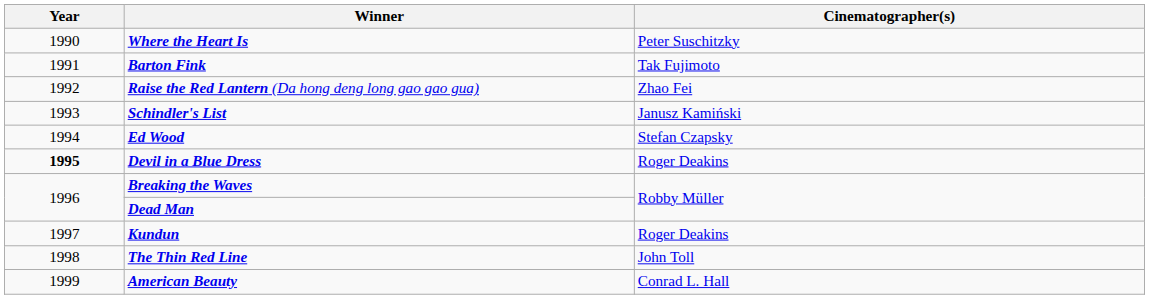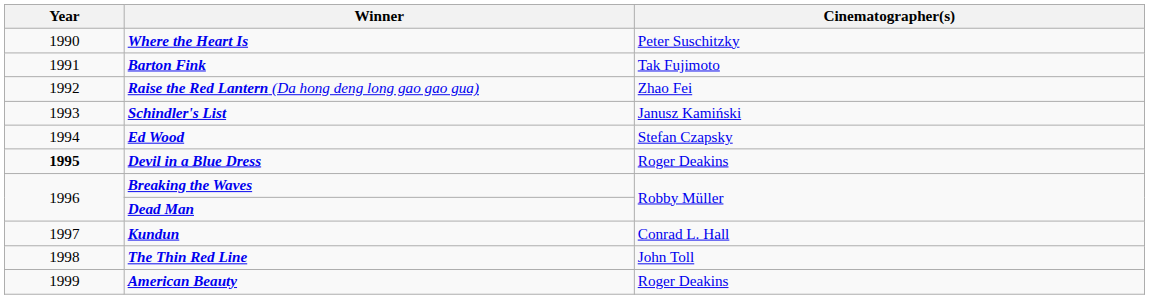 <table class="wikitable" style="width:95%;" cellpadding="5">
 <tr>
 <th style="width:100px;"><strong>Year</strong></th>
 <th style="width:450px;"><strong>Winner</strong></th>
 <th style="width:450px;"><strong>Cinematographer(s)</strong></th>
 </tr>
 <tr>
 <td style="text-align:center;">1990</td>
 <td><strong><em><a href='#'>Where the Heart Is</a></em></strong></td>
 <td><a href='#'>Peter Suschitzky</a></td>
 </tr>
 <tr>
 <td style="text-align:center;">1991</td>
 <td><strong><em><a href='#'>Barton Fink</a></em></strong></td>
 <td><a href='#'>Tak Fujimoto</a></td>
 </tr>
 <tr>
 <td style="text-align:center;">1992</td>
 <td><em><a href='#'><strong>Raise the Red Lantern</strong> (Da hong deng long gao gao gua)</a></em></td>
 <td><a href='#'>Zhao Fei</a></td>
 </tr>
 <tr>
 <td style="text-align:center;">1993</td>
 <td><strong><em><a href='#'>Schindler's List</a></em></strong></td>
 <td><a href='#'>Janusz Kamiński</a></td>
 </tr>
 <tr>
 <td style="text-align:center;">1994</td>
 <td><strong><em><a href='#'>Ed Wood</a></em></strong></td>
 <td><a href='#'>Stefan Czapsky</a></td>
 </tr>
 <tr>
 <td style="text-align:center;"><strong>1995</strong></td>
 <td><strong><em><a href='#'>Devil in a Blue Dress</a></em></strong></td>
 <td><a href='#'>Roger Deakins</a></td>
 </tr>
 <tr>
 <td rowspan="2" style="text-align:center;">1996</td>
 <td><strong><em><a href='#'>Breaking the Waves</a></em></strong></td>
 <td rowspan="2"><a href='#'>Robby Müller</a></td>
 </tr>
 <tr>
 <td><strong><em><a href='#'>Dead Man</a></em></strong></td>
 </tr>
 <tr>
 <td style="text-align:center;">1997</td>
 <td><strong><em><a href='#'>Kundun</a></em></strong></td>
-<td><a href='#'>Roger Deakins</a></td>
+<td><a href='#'>Conrad L. Hall</a></td>
 </tr>
 <tr>
 <td style="text-align:center;">1998</td>
 <td><strong><em><a href='#'>The Thin Red Line</a></em></strong></td>
 <td><a href='#'>John Toll</a></td>
 </tr>
 <tr>
 <td style="text-align:center;">1999</td>
 <td><strong><em><a href='#'>American Beauty</a></em></strong></td>
-<td><a href='#'>Conrad L. Hall</a></td>
+<td><a href='#'>Roger Deakins</a></td>
 </tr>
 </table>
